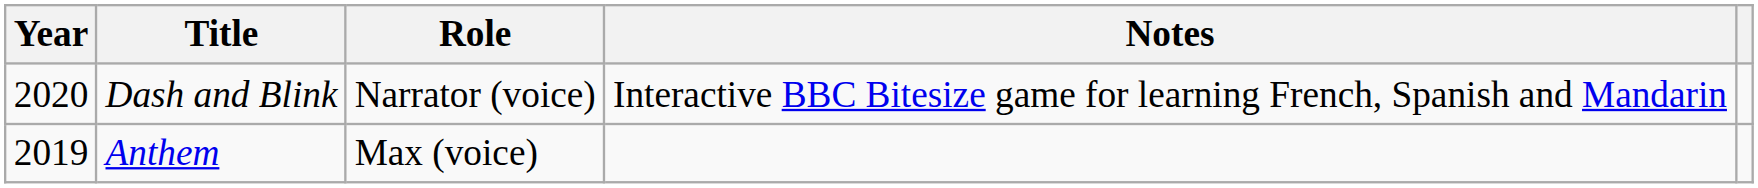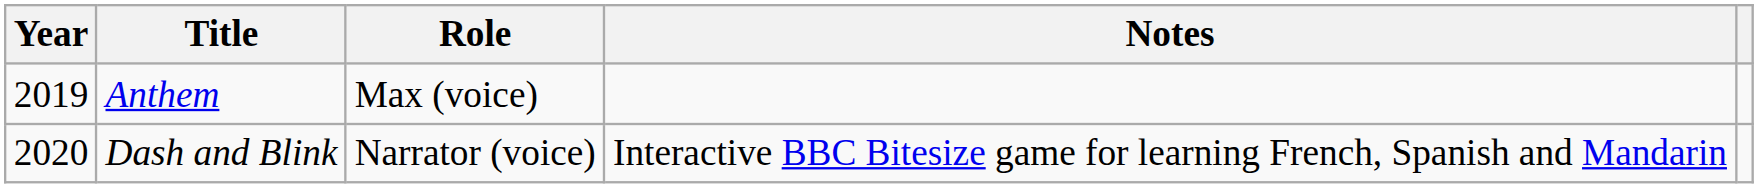 <table class="wikitable">
 <tr>
 <th>Year</th>
 <th>Title</th>
 <th>Role</th>
 <th class="unsortable">Notes</th>
 <th class="unsortable"></th>
 </tr>
 <tr>
+<td>2019</td>
+<td><a href='#'><em>Anthem</em></a></td>
+<td>Max (voice)</td>
+<td></td>
+<td style = "text-align: center;"></td>
+</tr>
+<tr>
 <td>2020</td>
 <td><em>Dash and Blink</em></td>
 <td>Narrator (voice)</td>
 <td>Interactive <a href='#'>BBC Bitesize</a> game for learning French, Spanish and <a href='#'>Mandarin</a></td>
 <td style = "text-align: center;"></td>
 </tr>
-<tr>
-<td>2019</td>
-<td><a href='#'><em>Anthem</em></a></td>
-<td>Max (voice)</td>
-<td></td>
-<td style = "text-align: center;"></td>
-</tr>
 </table>
